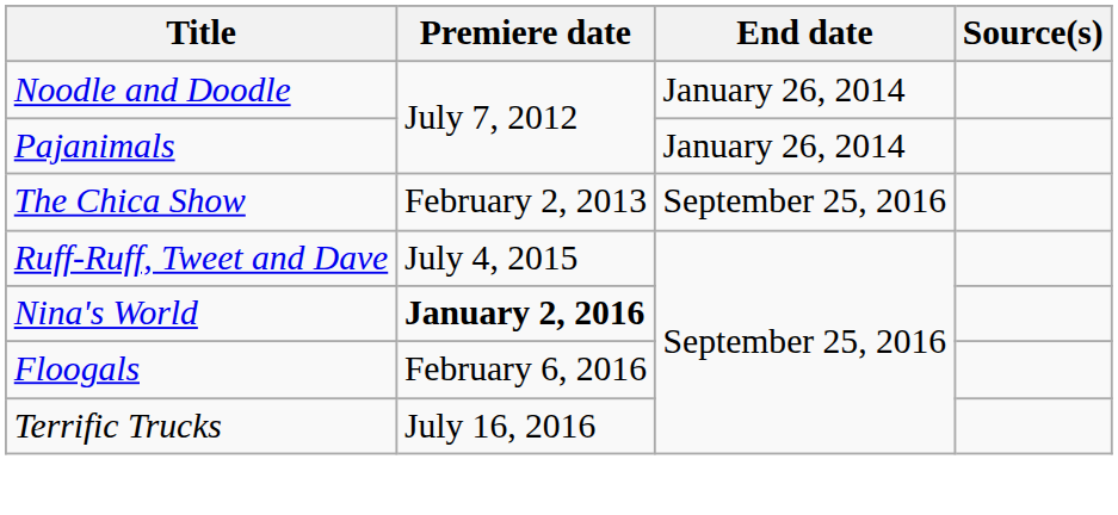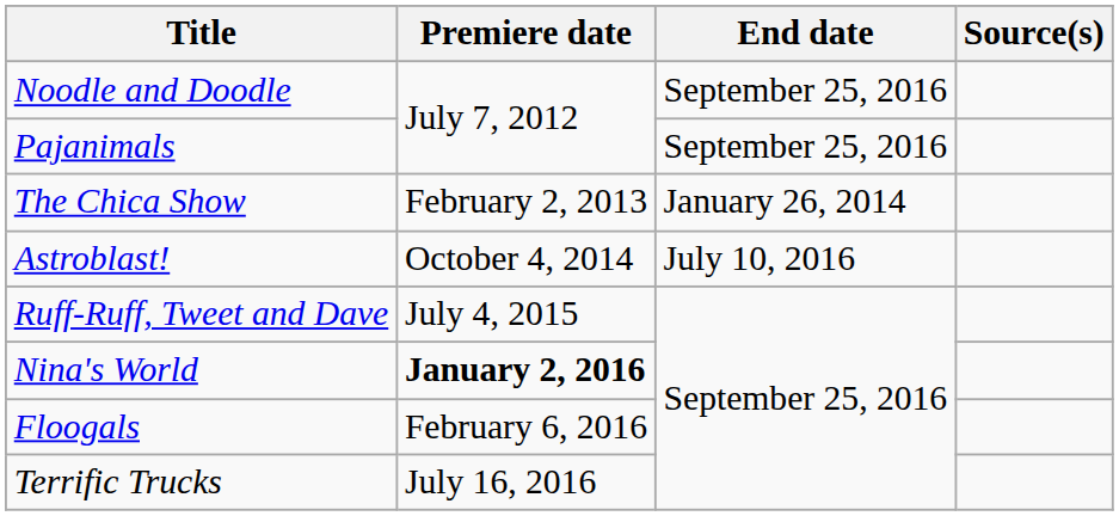 <table class="wikitable sortable">
 <tr>
 <th>Title</th>
 <th>Premiere date</th>
 <th>End date</th>
 <th>Source(s)</th>
 </tr>
 <tr>
 <td><em><a href='#'>Noodle and Doodle</a></em></td>
 <td rowspan=2>July 7, 2012</td>
-<td>January 26, 2014</td>
+<td>September 25, 2016</td>
 <td></td>
 </tr>
 <tr>
 <td><em><a href='#'>Pajanimals</a></em></td>
-<td>January 26, 2014</td>
+<td>September 25, 2016</td>
 <td></td>
 </tr>
 <tr>
 <td><em><a href='#'>The Chica Show</a></em></td>
 <td>February 2, 2013</td>
-<td>September 25, 2016</td>
+<td>January 26, 2014</td>
+<td></td>
+</tr>
+<tr>
+<td><em><a href='#'>Astroblast!</a></em></td>
+<td>October 4, 2014</td>
+<td>July 10, 2016</td>
 <td></td>
 </tr>
 <tr>
 <td><em><a href='#'>Ruff-Ruff, Tweet and Dave</a></em></td>
 <td>July 4, 2015</td>
 <td rowspan=4>September 25, 2016</td>
 <td></td>
 </tr>
 <tr>
 <td><em><a href='#'>Nina's World</a></em></td>
 <td><strong>January 2, 2016</strong></td>
 <td></td>
 </tr>
 <tr>
 <td><em><a href='#'>Floogals</a></em></td>
 <td>February 6, 2016</td>
 <td></td>
 </tr>
 <tr>
 <td><em>Terrific Trucks</em></td>
 <td>July 16, 2016</td>
 <td></td>
 </tr>
 </table>
